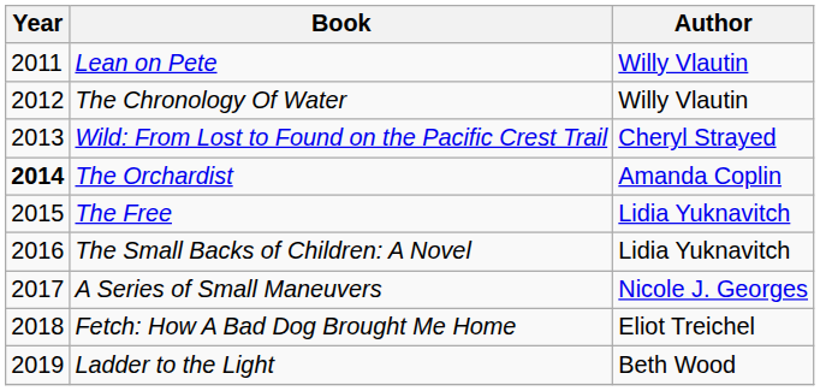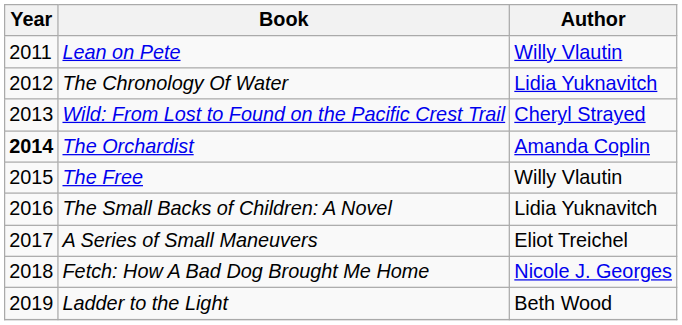 <table class="wikitable sortable">
 <tr>
 <th>Year</th>
 <th>Book</th>
 <th>Author</th>
 </tr>
 <tr>
 <td>2011</td>
 <td><em><a href='#'>Lean on Pete</a></em></td>
 <td><a href='#'>Willy Vlautin</a></td>
 </tr>
 <tr>
 <td>2012</td>
 <td><em>The Chronology Of Water</em></td>
-<td>Willy Vlautin</td>
+<td><a href='#'>Lidia Yuknavitch</a></td>
 </tr>
 <tr>
 <td>2013</td>
 <td><em><a href='#'>Wild: From Lost to Found on the Pacific Crest Trail</a></em></td>
 <td><a href='#'>Cheryl Strayed</a></td>
 </tr>
 <tr>
 <td><strong>2014</strong></td>
 <td><em><a href='#'>The Orchardist</a></em></td>
 <td><a href='#'>Amanda Coplin</a></td>
 </tr>
 <tr>
 <td>2015</td>
 <td><em><a href='#'>The Free</a></em></td>
-<td><a href='#'>Lidia Yuknavitch</a></td>
+<td>Willy Vlautin</td>
 </tr>
 <tr>
 <td>2016</td>
 <td><em>The Small Backs of Children: A Novel</em></td>
 <td>Lidia Yuknavitch</td>
 </tr>
 <tr>
 <td>2017</td>
 <td><em>A Series of Small Maneuvers</em></td>
-<td><a href='#'>Nicole J. Georges</a></td>
+<td>Eliot Treichel</td>
 </tr>
 <tr>
 <td>2018</td>
 <td><em>Fetch: How A Bad Dog Brought Me Home</em></td>
-<td>Eliot Treichel</td>
+<td><a href='#'>Nicole J. Georges</a></td>
 </tr>
 <tr>
 <td>2019</td>
 <td><em>Ladder to the Light</em></td>
 <td>Beth Wood</td>
 </tr>
 <tr>
 </tr>
 </table>
